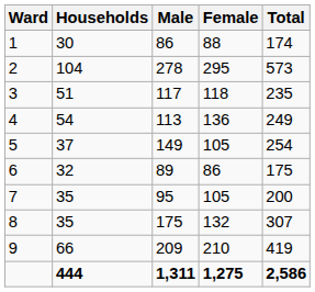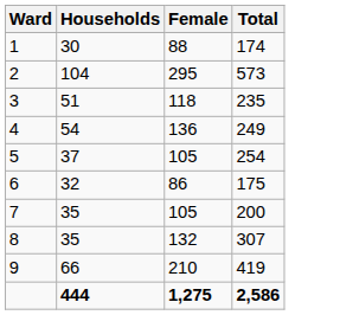 <table class="wikitable">
 <tr>
 <th>Ward</th>
 <th>Households</th>
-<th>Male</th>
 <th>Female</th>
 <th>Total</th>
 </tr>
 <tr>
 <td>1</td>
 <td>30</td>
-<td>86</td>
 <td>88</td>
 <td>174</td>
 </tr>
 <tr>
 <td>2</td>
 <td>104</td>
-<td>278</td>
 <td>295</td>
 <td>573</td>
 </tr>
 <tr>
 <td>3</td>
 <td>51</td>
-<td>117</td>
 <td>118</td>
 <td>235</td>
 </tr>
 <tr>
 <td>4</td>
 <td>54</td>
-<td>113</td>
 <td>136</td>
 <td>249</td>
 </tr>
 <tr>
 <td>5</td>
 <td>37</td>
-<td>149</td>
 <td>105</td>
 <td>254</td>
 </tr>
 <tr>
 <td>6</td>
 <td>32</td>
-<td>89</td>
 <td>86</td>
 <td>175</td>
 </tr>
 <tr>
 <td>7</td>
 <td>35</td>
-<td>95</td>
 <td>105</td>
 <td>200</td>
 </tr>
 <tr>
 <td>8</td>
 <td>35</td>
-<td>175</td>
 <td>132</td>
 <td>307</td>
 </tr>
 <tr>
 <td>9</td>
 <td>66</td>
-<td>209</td>
 <td>210</td>
 <td>419</td>
 </tr>
 <tr>
 <td></td>
 <td><strong>444</strong></td>
-<td><strong>1,311</strong></td>
 <td><strong>1,275</strong></td>
 <td><strong>2,586</strong></td>
 </tr>
 </table>
